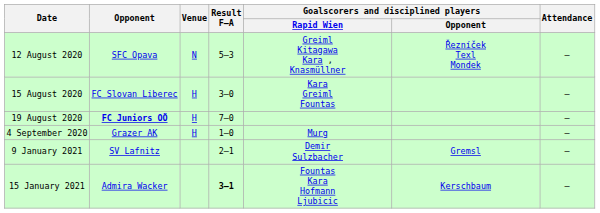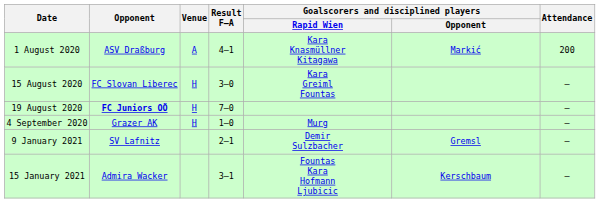 <table class="wikitable" style="text-align:center;font-size:90%">
 <tr>
 <th rowspan="2">Date</th>
 <th rowspan="2">Opponent</th>
 <th rowspan="2">Venue</th>
 <th rowspan="2">Result<br>F–A</th>
 <th colspan="2">Goalscorers and disciplined players</th>
 <th rowspan="2">Attendance</th>
 </tr>
 <tr>
 <th style="width:200px"><a href='#'>Rapid Wien</a></th>
 <th style="width:200px">Opponent</th>
 </tr>
 <tr style="background:#cfc">
-<td>12 August 2020</td>
-<td><a href='#'>SFC Opava</a> </td>
-<td><a href='#'>N</a></td>
-<td>5–3</td>
-<td><a href='#'>Greiml</a> <br> <a href='#'>Kitagawa</a> <br> <a href='#'>Kara</a> , <br> <a href='#'>Knasmüllner</a> </td>
-<td><a href='#'>Řezníček</a> <br> <a href='#'>Texl</a> <br> <a href='#'>Mondek</a> </td>
-<td>–</td>
+<td>1 August 2020</td>
+<td><a href='#'>ASV Draßburg</a> </td>
+<td><a href='#'>A</a></td>
+<td>4–1</td>
+<td><a href='#'>Kara</a>  <br> <a href='#'>Knasmüllner</a> <br> <a href='#'>Kitagawa</a> </td>
+<td><a href='#'>Markić</a> </td>
+<td>200</td>
 </tr>
 <tr style="background:#cfc">
 <td>15 August 2020</td>
 <td><a href='#'>FC Slovan Liberec</a> </td>
 <td><a href='#'>H</a></td>
 <td>3–0</td>
 <td><a href='#'>Kara</a> <br> <a href='#'>Greiml</a> <br> <a href='#'>Fountas</a> </td>
 <td></td>
 <td>–</td>
 </tr>
 <tr style="background:#cfc">
 <td>19 August 2020</td>
 <td><strong><a href='#'>FC Juniors OÖ</a> </strong></td>
 <td><a href='#'>H</a></td>
 <td>7–0</td>
 <td></td>
 <td></td>
 <td>–</td>
 </tr>
 <tr style="background:#cfc">
 <td>4 September 2020</td>
 <td><a href='#'>Grazer AK</a> </td>
 <td><a href='#'>H</a></td>
 <td>1–0</td>
 <td><a href='#'>Murg</a> </td>
 <td></td>
 <td>–</td>
 </tr>
 <tr style="background:#cfc">
 <td>9 January 2021</td>
 <td><a href='#'>SV Lafnitz</a> </td>
 <td></td>
 <td>2–1</td>
 <td><a href='#'>Demir</a> <br> <a href='#'>Sulzbacher</a> </td>
 <td><a href='#'>Gremsl</a> </td>
 <td>–</td>
 </tr>
 <tr style="background:#cfc">
 <td>15 January 2021</td>
 <td><a href='#'>Admira Wacker</a> </td>
 <td></td>
-<td><strong>3–1</strong></td>
+<td>3–1</td>
 <td><a href='#'>Fountas</a>   <br> <a href='#'>Kara</a> <br> <a href='#'>Hofmann</a> <br> <a href='#'>Ljubicic</a> </td>
 <td><a href='#'>Kerschbaum</a> </td>
 <td>–</td>
 </tr>
 </table>
